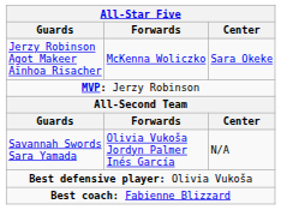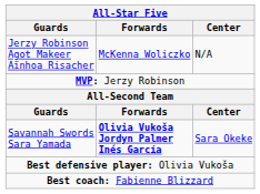 <table class=wikitable style="margin:auto">
 <tr>
 <th colspan=3 align=center><a href='#'>All-Star Five</a></th>
 </tr>
 <tr>
 <th>Guards</th>
 <th>Forwards</th>
 <th>Center</th>
 </tr>
 <tr>
 <td> <a href='#'>Jerzy Robinson</a><br> <a href='#'>Agot Makeer</a><br> <a href='#'>Aïnhoa Risacher</a></td>
 <td> <a href='#'>McKenna Woliczko</a></td>
-<td> <a href='#'>Sara Okeke</a></td>
+<td>N/A</td>
 </tr>
 <tr>
 <td colspan=3 align=center><strong><a href='#'>MVP</a>:</strong>  Jerzy Robinson</td>
 </tr>
 <tr>
 <th colspan=3 align=center>All-Second Team</th>
 </tr>
 <tr>
 <th>Guards</th>
 <th>Forwards</th>
 <th>Center</th>
 </tr>
 <tr>
 <td> <a href='#'>Savannah Swords</a><br> <a href='#'>Sara Yamada</a></td>
-<td> <a href='#'>Olivia Vukoša</a><br> <a href='#'>Jordyn Palmer</a><br> <a href='#'>Inés García</a></td>
-<td>N/A</td>
+<td><strong> <a href='#'>Olivia Vukoša</a><br> <a href='#'>Jordyn Palmer</a><br> <a href='#'>Inés García</a></strong></td>
+<td> <a href='#'>Sara Okeke</a></td>
 </tr>
 <tr>
 <td colspan=3 align=center><strong>Best defensive player:</strong>  Olivia Vukoša</td>
 </tr>
 <tr>
 <td colspan=3 align=center><strong>Best coach:</strong>  <a href='#'>Fabienne Blizzard</a></td>
 </tr>
 </table>
